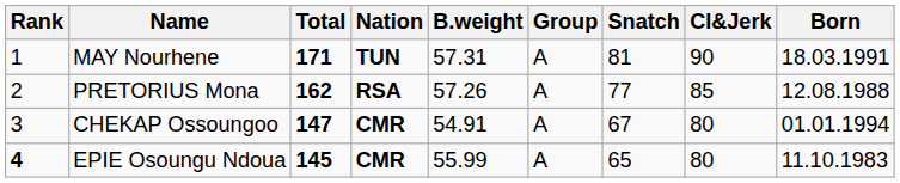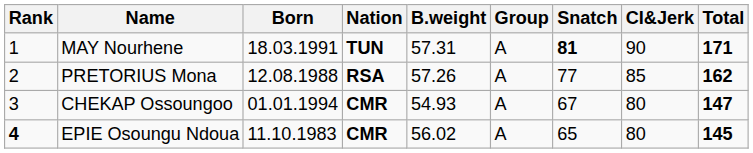 <table class="wikitable">
 <tr>
 <th>Rank</th>
 <th>Name</th>
-<th>Total</th>
+<th>Born</th>
 <th>Nation</th>
 <th>B.weight</th>
 <th>Group</th>
 <th>Snatch</th>
 <th>CI&Jerk</th>
-<th>Born</th>
+<th>Total</th>
 </tr>
 <tr>
 <td>1</td>
 <td>MAY Nourhene</td>
-<td><strong>171</strong></td>
+<td>18.03.1991</td>
 <td><strong>TUN</strong></td>
 <td>57.31</td>
 <td>A</td>
-<td>81</td>
+<td><strong>81</strong></td>
 <td>90</td>
-<td>18.03.1991</td>
+<td><strong>171</strong></td>
 </tr>
 <tr>
 <td>2</td>
 <td>PRETORIUS Mona</td>
-<td><strong>162</strong></td>
+<td>12.08.1988</td>
 <td><strong>RSA</strong></td>
 <td>57.26</td>
 <td>A</td>
 <td>77</td>
 <td>85</td>
-<td>12.08.1988</td>
+<td><strong>162</strong></td>
 </tr>
 <tr>
 <td>3</td>
 <td>CHEKAP Ossoungoo</td>
-<td><strong>147</strong></td>
+<td>01.01.1994</td>
 <td><strong>CMR</strong></td>
-<td>54.91</td>
+<td>54.93</td>
 <td>A</td>
 <td>67</td>
 <td>80</td>
-<td>01.01.1994</td>
+<td><strong>147</strong></td>
 </tr>
 <tr>
 <td><strong>4</strong></td>
 <td>EPIE Osoungu Ndoua</td>
-<td><strong>145</strong></td>
+<td>11.10.1983</td>
 <td><strong>CMR</strong></td>
-<td>55.99</td>
+<td>56.02</td>
 <td>A</td>
 <td>65</td>
 <td>80</td>
-<td>11.10.1983</td>
+<td><strong>145</strong></td>
 </tr>
 </table>
